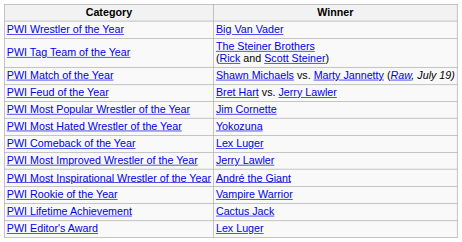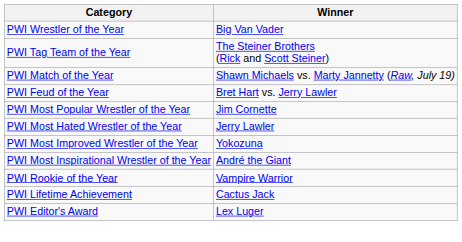 <table class="wikitable">
 <tr>
 <th>Category</th>
 <th>Winner</th>
 </tr>
 <tr>
 <td><a href='#'>PWI Wrestler of the Year</a></td>
 <td><a href='#'>Big Van Vader</a></td>
 </tr>
 <tr>
 <td><a href='#'>PWI Tag Team of the Year</a></td>
 <td><a href='#'>The Steiner Brothers</a><br>(<a href='#'>Rick</a> and <a href='#'>Scott Steiner</a>)</td>
 </tr>
 <tr>
 <td><a href='#'>PWI Match of the Year</a></td>
 <td><a href='#'>Shawn Michaels</a> vs. <a href='#'>Marty Jannetty</a> (<em><a href='#'>Raw</a>, July 19)</em></td>
 </tr>
 <tr>
 <td><a href='#'>PWI Feud of the Year</a></td>
 <td><a href='#'>Bret Hart</a> vs. <a href='#'>Jerry Lawler</a></td>
 </tr>
 <tr>
 <td><a href='#'>PWI Most Popular Wrestler of the Year</a></td>
 <td><a href='#'>Jim Cornette</a></td>
 </tr>
 <tr>
 <td><a href='#'>PWI Most Hated Wrestler of the Year</a></td>
-<td><a href='#'>Yokozuna</a></td>
-</tr>
-<tr>
-<td><a href='#'>PWI Comeback of the Year</a></td>
-<td><a href='#'>Lex Luger</a></td>
+<td><a href='#'>Jerry Lawler</a></td>
 </tr>
 <tr>
 <td><a href='#'>PWI Most Improved Wrestler of the Year</a></td>
-<td><a href='#'>Jerry Lawler</a></td>
+<td><a href='#'>Yokozuna</a></td>
 </tr>
 <tr>
 <td><a href='#'>PWI Most Inspirational Wrestler of the Year</a></td>
 <td><a href='#'>André the Giant</a></td>
 </tr>
 <tr>
 <td><a href='#'>PWI Rookie of the Year</a></td>
 <td><a href='#'>Vampire Warrior</a></td>
 </tr>
 <tr>
 <td><a href='#'>PWI Lifetime Achievement</a></td>
 <td><a href='#'>Cactus Jack</a></td>
 </tr>
 <tr>
 <td><a href='#'>PWI Editor's Award</a></td>
 <td><a href='#'>Lex Luger</a></td>
 </tr>
 </table>
